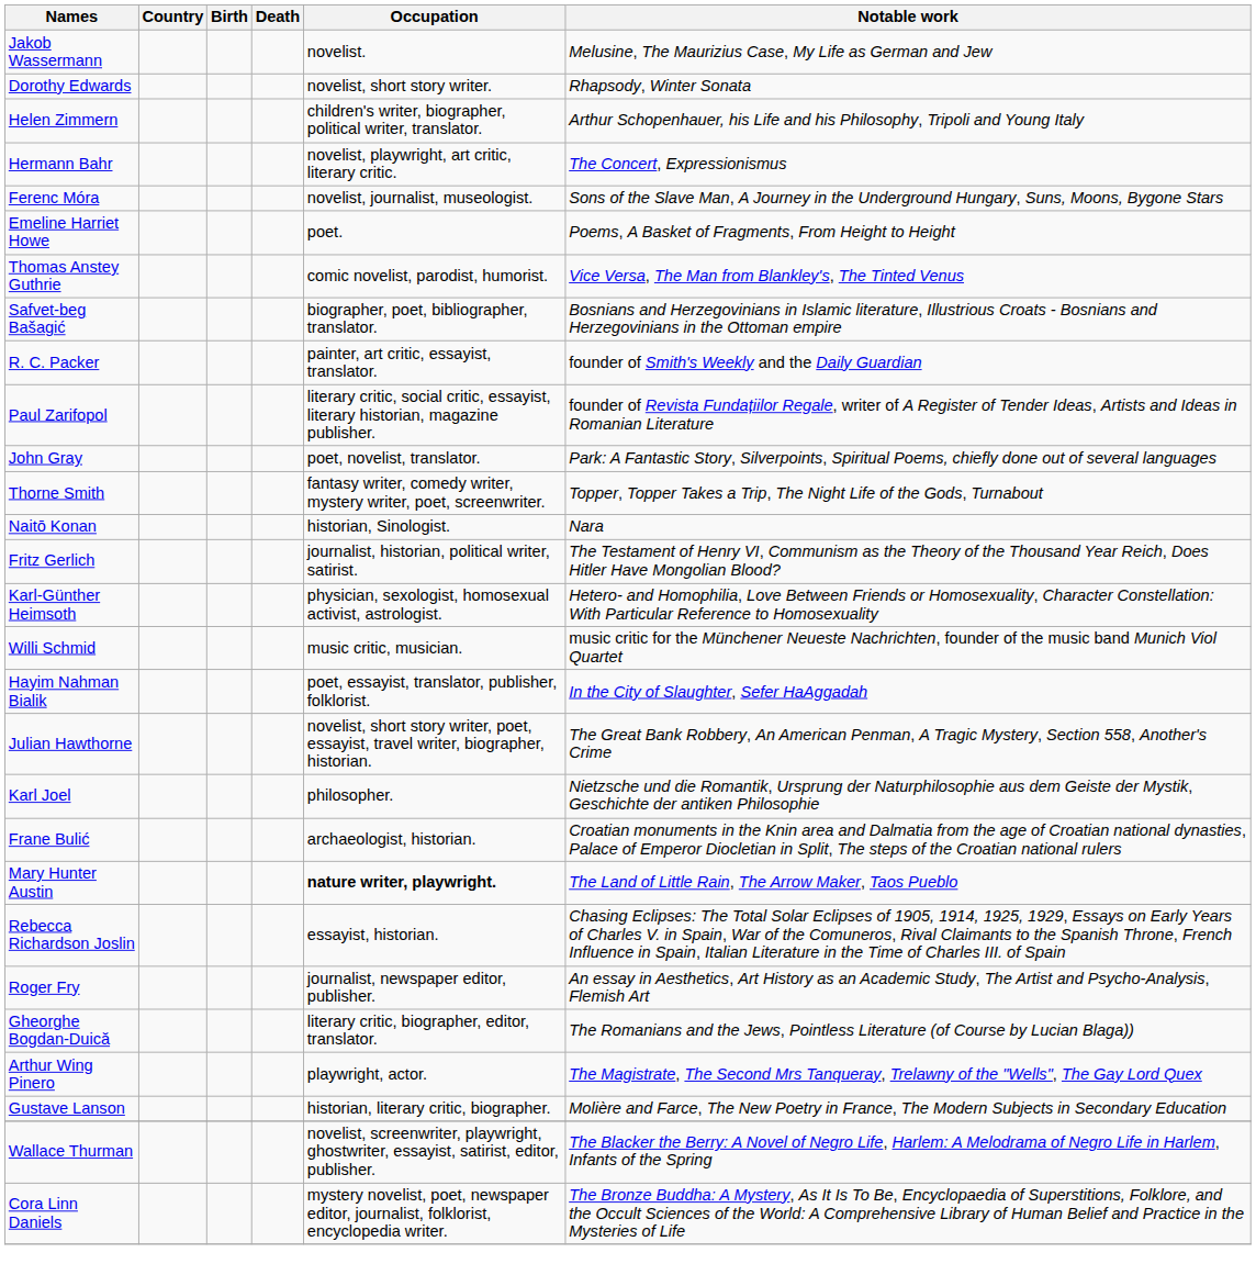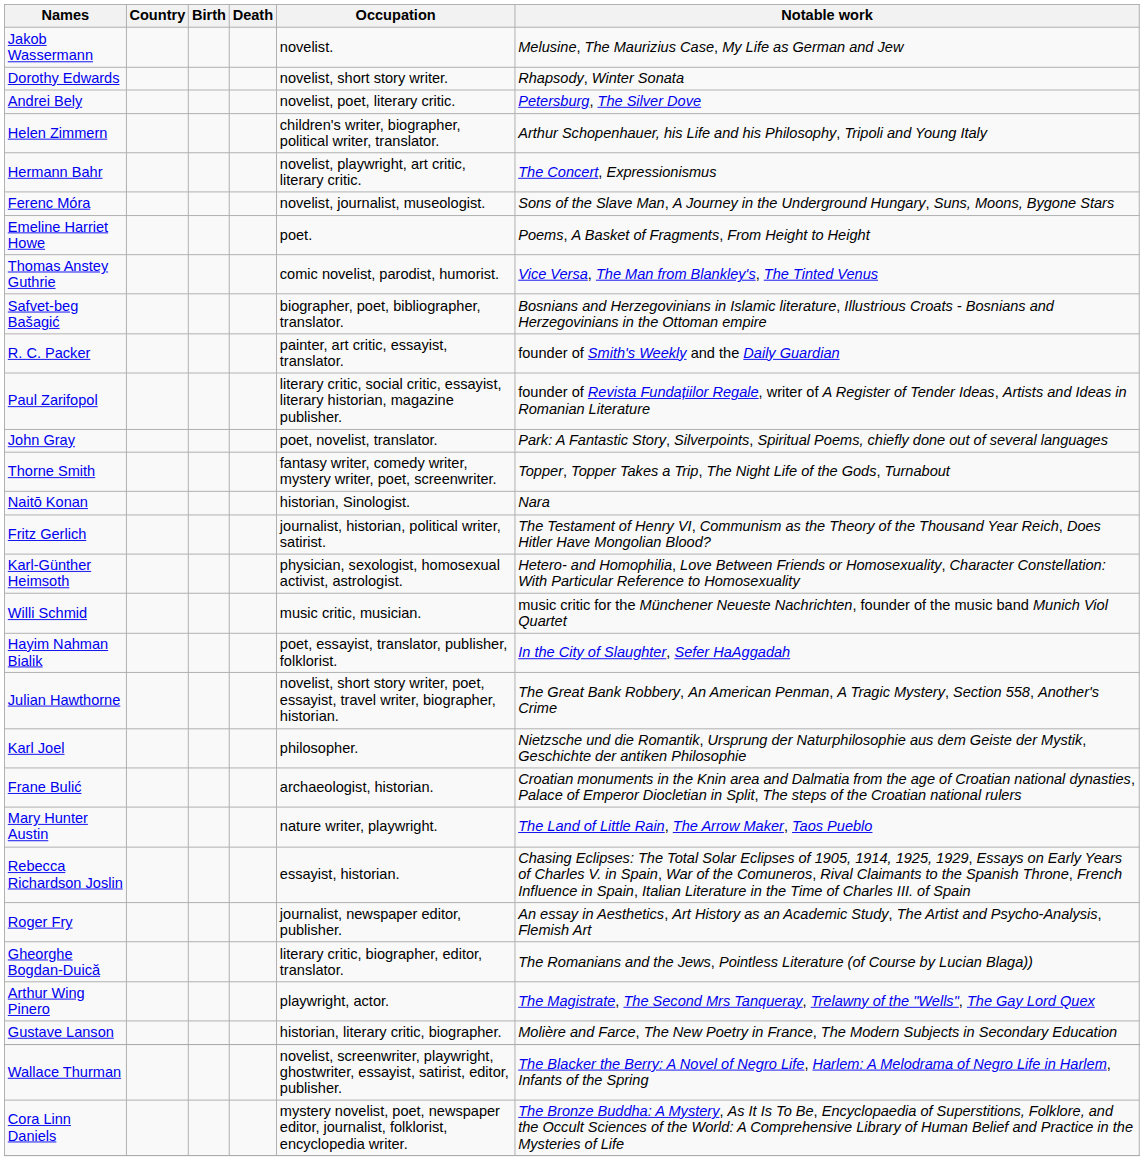 <table class="wikitable sortable" border="1" style="border-spacing:0; style="width:100%;">
 <tr>
 <th>Names</th>
 <th>Country</th>
 <th>Birth</th>
 <th>Death</th>
 <th>Occupation</th>
 <th>Notable work</th>
 </tr>
 <tr>
 <td><a href='#'>Jakob Wassermann</a></td>
 <td></td>
 <td></td>
 <td></td>
 <td>novelist.</td>
 <td><em>Melusine</em>, <em>The Maurizius Case</em>, <em>My Life as German and Jew</em></td>
 </tr>
 <tr>
 <td><a href='#'>Dorothy Edwards</a></td>
 <td></td>
 <td></td>
 <td></td>
 <td>novelist, short story writer.</td>
 <td><em>Rhapsody</em>, <em>Winter Sonata</em></td>
+</tr>
+<tr>
+<td><a href='#'>Andrei Bely</a></td>
+<td></td>
+<td></td>
+<td></td>
+<td>novelist, poet, literary critic.</td>
+<td><em><a href='#'>Petersburg</a></em>, <em><a href='#'>The Silver Dove</a></em></td>
 </tr>
 <tr>
 <td><a href='#'>Helen Zimmern</a></td>
 <td></td>
 <td></td>
 <td></td>
 <td>children's writer, biographer, political writer, translator.</td>
 <td><em>Arthur Schopenhauer, his Life and his Philosophy</em>, <em>Tripoli and Young Italy</em></td>
 </tr>
 <tr>
 <td><a href='#'>Hermann Bahr</a></td>
 <td></td>
 <td></td>
 <td></td>
 <td>novelist, playwright, art critic, literary critic.</td>
 <td><em><a href='#'>The Concert</a></em>, <em>Expressionismus</em></td>
 </tr>
 <tr>
 <td><a href='#'>Ferenc Móra</a></td>
 <td></td>
 <td></td>
 <td></td>
 <td>novelist, journalist, museologist.</td>
 <td><em>Sons of the Slave Man</em>, <em>A Journey in the Underground Hungary</em>, <em>Suns, Moons, Bygone Stars</em></td>
 </tr>
 <tr>
 <td><a href='#'>Emeline Harriet Howe</a></td>
 <td></td>
 <td></td>
 <td></td>
 <td>poet.</td>
 <td><em>Poems</em>, <em>A Basket of Fragments</em>, <em>From Height to Height</em></td>
 </tr>
 <tr>
 <td><a href='#'>Thomas Anstey Guthrie</a></td>
 <td></td>
 <td></td>
 <td></td>
 <td>comic novelist, parodist, humorist.</td>
 <td><em><a href='#'>Vice Versa</a></em>, <em><a href='#'>The Man from Blankley's</a></em>, <em><a href='#'>The Tinted Venus</a></em></td>
 </tr>
 <tr>
 <td><a href='#'>Safvet-beg Bašagić</a></td>
 <td></td>
 <td></td>
 <td></td>
 <td>biographer, poet, bibliographer, translator.</td>
 <td><em>Bosnians and Herzegovinians in Islamic literature</em>, <em>Illustrious Croats - Bosnians and Herzegovinians in the Ottoman empire</em></td>
 </tr>
 <tr>
 <td><a href='#'>R. C. Packer</a></td>
 <td></td>
 <td></td>
 <td></td>
 <td>painter, art critic, essayist, translator.</td>
 <td>founder of <em><a href='#'>Smith's Weekly</a></em> and the <em><a href='#'>Daily Guardian</a></em></td>
 </tr>
 <tr>
 <td><a href='#'>Paul Zarifopol</a></td>
 <td></td>
 <td></td>
 <td></td>
 <td>literary critic, social critic, essayist, literary historian, magazine publisher.</td>
 <td>founder of <em><a href='#'>Revista Fundațiilor Regale</a></em>, writer of <em>A Register of Tender Ideas</em>, <em>Artists and Ideas in Romanian Literature</em></td>
 </tr>
 <tr>
 <td><a href='#'>John Gray</a></td>
 <td></td>
 <td></td>
 <td></td>
 <td>poet, novelist, translator.</td>
 <td><em>Park: A Fantastic Story</em>, <em>Silverpoints</em>, <em>Spiritual Poems, chiefly done out of several languages</em></td>
 </tr>
 <tr>
 <td><a href='#'>Thorne Smith</a></td>
 <td></td>
 <td></td>
 <td></td>
 <td>fantasy writer, comedy writer, mystery writer, poet, screenwriter.</td>
 <td><em>Topper</em>, <em>Topper Takes a Trip</em>, <em>The Night Life of the Gods</em>, <em>Turnabout</em></td>
 </tr>
 <tr>
 <td><a href='#'>Naitō Konan</a></td>
 <td></td>
 <td></td>
 <td></td>
 <td>historian, Sinologist.</td>
 <td><em>Nara</em></td>
 </tr>
 <tr>
 <td><a href='#'>Fritz Gerlich</a></td>
 <td></td>
 <td></td>
 <td></td>
 <td>journalist, historian, political writer, satirist.</td>
 <td><em>The Testament of Henry VI</em>, <em>Communism as the Theory of the Thousand Year Reich</em>, <em>Does Hitler Have Mongolian Blood?</em></td>
 </tr>
 <tr>
 <td><a href='#'>Karl-Günther Heimsoth</a></td>
 <td></td>
 <td></td>
 <td></td>
 <td>physician, sexologist, homosexual activist, astrologist.</td>
 <td><em>Hetero- and Homophilia</em>, <em>Love Between Friends or Homosexuality</em>, <em>Character Constellation: With Particular Reference to Homosexuality</em></td>
 </tr>
 <tr>
 <td><a href='#'>Willi Schmid</a></td>
 <td></td>
 <td></td>
 <td></td>
 <td>music critic, musician.</td>
 <td>music critic for the <em>Münchener Neueste Nachrichten</em>, founder of the music band <em>Munich Viol Quartet</em></td>
 </tr>
 <tr>
 <td><a href='#'>Hayim Nahman Bialik</a></td>
 <td></td>
 <td></td>
 <td></td>
 <td>poet, essayist, translator, publisher, folklorist.</td>
 <td><em><a href='#'>In the City of Slaughter</a></em>, <em><a href='#'>Sefer HaAggadah</a></em></td>
 </tr>
 <tr>
 <td><a href='#'>Julian Hawthorne</a></td>
 <td></td>
 <td></td>
 <td></td>
 <td>novelist, short story writer, poet, essayist, travel writer, biographer, historian.</td>
 <td><em>The Great Bank Robbery</em>, <em>An American Penman</em>, <em>A Tragic Mystery</em>, <em>Section 558</em>, <em>Another's Crime</em></td>
 </tr>
 <tr>
 <td><a href='#'>Karl Joel</a></td>
 <td></td>
 <td></td>
 <td></td>
 <td>philosopher.</td>
 <td><em>Nietzsche und die Romantik</em>, <em>Ursprung der Naturphilosophie aus dem Geiste der Mystik</em>, <em>Geschichte der antiken Philosophie</em></td>
 </tr>
 <tr>
 <td><a href='#'>Frane Bulić</a></td>
 <td></td>
 <td></td>
 <td></td>
 <td>archaeologist, historian.</td>
 <td><em>Croatian monuments in the Knin area and Dalmatia from the age of Croatian national dynasties</em>, <em>Palace of Emperor Diocletian in Split</em>, <em>The steps of the Croatian national rulers</em></td>
 </tr>
 <tr>
 <td><a href='#'>Mary Hunter Austin</a></td>
 <td></td>
 <td></td>
 <td></td>
-<td><strong>nature writer, playwright.</strong></td>
+<td>nature writer, playwright.</td>
 <td><em><a href='#'>The Land of Little Rain</a></em>, <em><a href='#'>The Arrow Maker</a></em>, <em><a href='#'>Taos Pueblo</a></em></td>
 </tr>
 <tr>
 <td><a href='#'>Rebecca Richardson Joslin</a></td>
 <td></td>
 <td></td>
 <td></td>
 <td>essayist, historian.</td>
 <td><em>Chasing Eclipses: The Total Solar Eclipses of 1905, 1914, 1925, 1929</em>, <em>Essays on Early Years of Charles V. in Spain</em>, <em>War of the Comuneros</em>, <em>Rival Claimants to the Spanish Throne</em>, <em>French Influence in Spain</em>, <em>Italian Literature in the Time of Charles III. of Spain</em></td>
 </tr>
 <tr>
 <td><a href='#'>Roger Fry</a></td>
 <td></td>
 <td></td>
 <td></td>
 <td>journalist, newspaper editor, publisher.</td>
 <td><em>An essay in Aesthetics</em>, <em>Art History as an Academic Study</em>, <em>The Artist and Psycho-Analysis</em>, <em>Flemish Art</em></td>
 </tr>
 <tr>
 <td><a href='#'>Gheorghe Bogdan-Duică</a></td>
 <td></td>
 <td></td>
 <td></td>
 <td>literary critic, biographer, editor, translator.</td>
 <td><em>The Romanians and the Jews</em>, <em>Pointless Literature (of Course by Lucian Blaga))</em></td>
 </tr>
 <tr>
 <td><a href='#'>Arthur Wing Pinero</a></td>
 <td></td>
 <td></td>
 <td></td>
 <td>playwright, actor.</td>
 <td><em><a href='#'>The Magistrate</a></em>, <em><a href='#'>The Second Mrs Tanqueray</a></em>, <em><a href='#'>Trelawny of the "Wells"</a></em>, <em><a href='#'>The Gay Lord Quex</a></em></td>
 </tr>
 <tr>
 <td><a href='#'>Gustave Lanson</a></td>
 <td></td>
 <td></td>
 <td></td>
 <td>historian, literary critic, biographer.</td>
 <td><em>Molière and Farce</em>, <em>The New Poetry in France</em>, <em>The Modern Subjects in Secondary Education</em></td>
 </tr>
 <tr>
 </tr>
 <tr>
 <td><a href='#'>Wallace Thurman</a></td>
 <td></td>
 <td></td>
 <td></td>
 <td>novelist, screenwriter, playwright, ghostwriter, essayist, satirist, editor, publisher.</td>
 <td><em><a href='#'>The Blacker the Berry: A Novel of Negro Life</a></em>, <em><a href='#'>Harlem: A Melodrama of Negro Life in Harlem</a></em>, <em>Infants of the Spring</em></td>
 </tr>
 <tr>
 <td><a href='#'>Cora Linn Daniels</a></td>
 <td></td>
 <td></td>
 <td></td>
 <td>mystery novelist, poet, newspaper editor, journalist, folklorist, encyclopedia writer.</td>
 <td><em><a href='#'>The Bronze Buddha: A Mystery</a></em>, <em>As It Is To Be</em>, <em>Encyclopaedia of Superstitions, Folklore, and the Occult Sciences of the World: A Comprehensive Library of Human Belief and Practice in the Mysteries of Life</em></td>
 </tr>
 <tr>
 </tr>
 </table>
